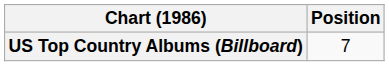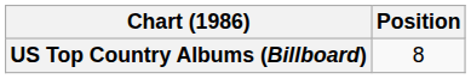 <table class="wikitable plainrowheaders" style="text-align:center">
 <tr>
 <th scope="col">Chart (1986)</th>
 <th scope="col">Position</th>
 </tr>
 <tr>
 <th scope="row">US Top Country Albums (<em>Billboard</em>)</th>
-<td>7</td>
+<td>8</td>
 </tr>
 </table>
